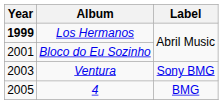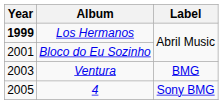 <table class="wikitable" style=text-align:center;>
 <tr>
 <th align="left">Year</th>
 <th>Album</th>
 <th>Label</th>
 </tr>
 <tr>
 <td><strong>1999</strong></td>
 <td><em><a href='#'>Los Hermanos</a></em></td>
 <td rowspan="2">Abril Music</td>
 </tr>
 <tr>
 <td>2001</td>
 <td><em><a href='#'>Bloco do Eu Sozinho</a></em></td>
 </tr>
 <tr>
 <td>2003</td>
 <td><em><a href='#'>Ventura</a></em></td>
-<td><a href='#'>Sony BMG</a></td>
+<td><a href='#'>BMG</a></td>
 </tr>
 <tr>
 <td>2005</td>
 <td><em><a href='#'>4</a></em></td>
-<td><a href='#'>BMG</a></td>
+<td><a href='#'>Sony BMG</a></td>
 </tr>
 </table>
